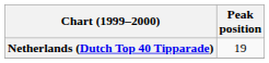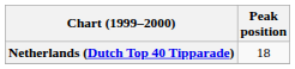 <table class="wikitable sortable plainrowheaders">
 <tr>
 <th align="center">Chart (1999–2000)</th>
 <th align="center">Peak<br>position</th>
 </tr>
 <tr>
 <th scope="row">Netherlands (<a href='#'>Dutch Top 40 Tipparade</a>)</th>
-<td align="center">19</td>
+<td align="center">18</td>
 </tr>
 <tr>
 </tr>
 <tr>
 </tr>
 <tr>
 </tr>
 <tr>
 </tr>
 </table>
